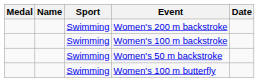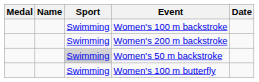 <table class="wikitable sortable" style="font-size:95%">
 <tr>
 <th>Medal</th>
 <th>Name</th>
 <th>Sport</th>
 <th>Event</th>
 <th>Date</th>
 </tr>
 <tr>
 <td></td>
 <td></td>
 <td><a href='#'>Swimming</a></td>
-<td><a href='#'>Women's 200 m backstroke</a></td>
-<td></td>
-</tr>
-<tr>
-<td></td>
-<td></td>
-<td><a href='#'>Swimming</a></td>
 <td><a href='#'>Women's 100 m backstroke</a></td>
 <td></td>
 </tr>
 <tr>
 <td></td>
 <td></td>
 <td><a href='#'>Swimming</a></td>
+<td><a href='#'>Women's 200 m backstroke</a></td>
+<td></td>
+</tr>
+<tr>
+<td></td>
+<td></td>
+<td style="background: lightgrey;"><a href='#'>Swimming</a></td>
 <td><a href='#'>Women's 50 m backstroke</a></td>
 <td></td>
 </tr>
 <tr>
 <td></td>
 <td></td>
 <td><a href='#'>Swimming</a></td>
 <td><a href='#'>Women's 100 m butterfly</a></td>
 <td></td>
 </tr>
 </table>
